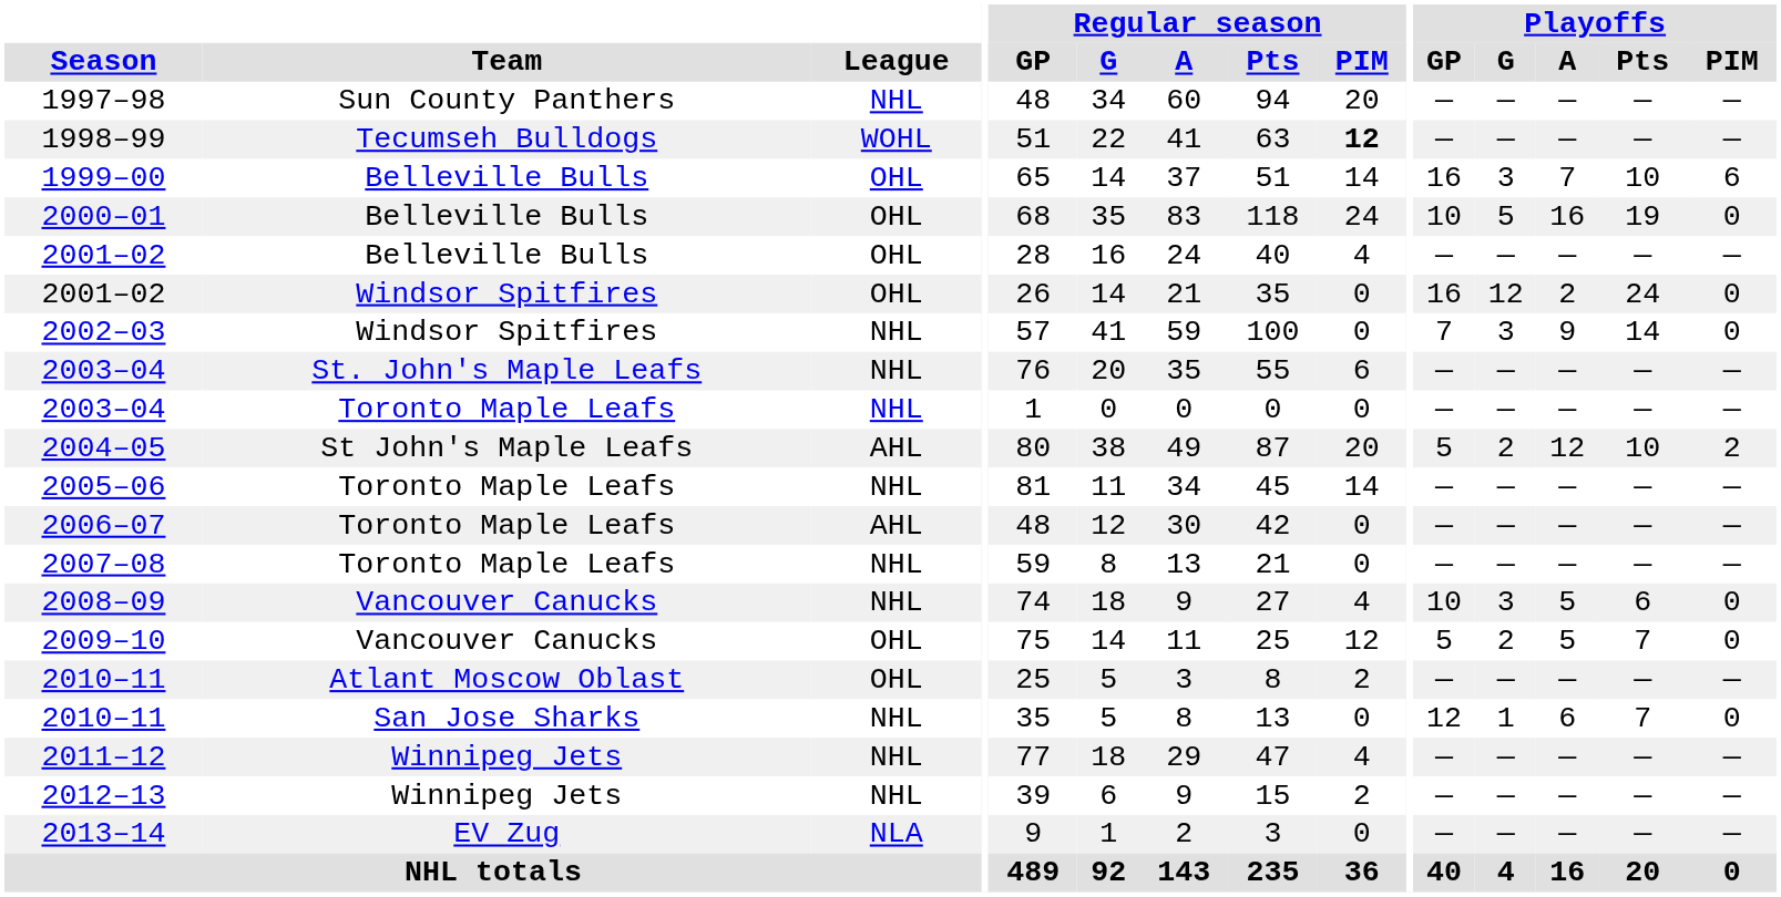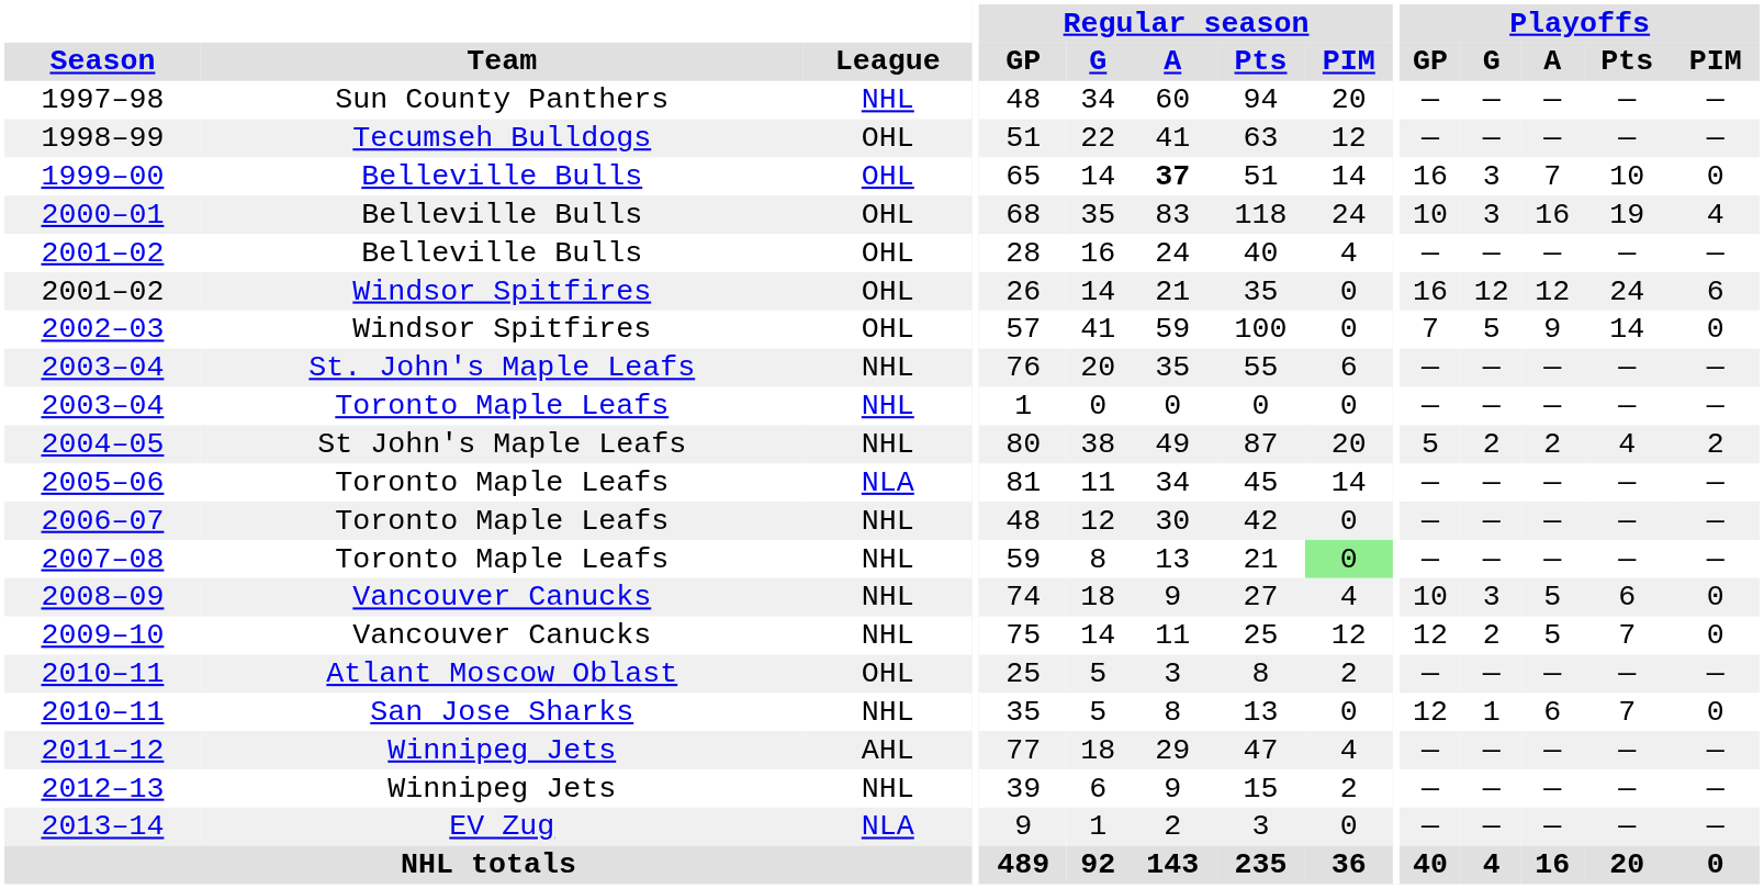 <table border="0" cellpadding="1" cellspacing="0" style="text-align:center; width:60em">
 <tr bgcolor="#e0e0e0">
 <th colspan="3" bgcolor="#ffffff"></th>
 <th rowspan="99" bgcolor="#ffffff"></th>
 <th colspan="5"><a href='#'>Regular season</a></th>
 <th rowspan="99" bgcolor="#ffffff"></th>
 <th colspan="5"><a href='#'>Playoffs</a></th>
 </tr>
 <tr bgcolor="#e0e0e0">
 <th><a href='#'>Season</a></th>
 <th>Team</th>
 <th>League</th>
 <th>GP</th>
 <th><a href='#'>G</a></th>
 <th><a href='#'>A</a></th>
 <th><a href='#'>Pts</a></th>
 <th><a href='#'>PIM</a></th>
 <th>GP</th>
 <th>G</th>
 <th>A</th>
 <th>Pts</th>
 <th>PIM</th>
 </tr>
 <tr>
 <td>1997–98</td>
 <td>Sun County Panthers</td>
 <td><a href='#'>NHL</a></td>
 <td>48</td>
 <td>34</td>
 <td>60</td>
 <td>94</td>
 <td>20</td>
 <td>—</td>
 <td>—</td>
 <td>—</td>
 <td>—</td>
 <td>—</td>
 </tr>
 <tr bgcolor="#f0f0f0">
 <td>1998–99</td>
 <td><a href='#'>Tecumseh Bulldogs</a></td>
-<td><a href='#'>WOHL</a></td>
+<td>OHL</td>
 <td>51</td>
 <td>22</td>
 <td>41</td>
 <td>63</td>
-<td><strong>12</strong></td>
+<td>12</td>
 <td>—</td>
 <td>—</td>
 <td>—</td>
 <td>—</td>
 <td>—</td>
 </tr>
 <tr>
 <td><a href='#'>1999–00</a></td>
 <td><a href='#'>Belleville Bulls</a></td>
 <td><a href='#'>OHL</a></td>
 <td>65</td>
 <td>14</td>
-<td>37</td>
+<td><strong>37</strong></td>
 <td>51</td>
 <td>14</td>
 <td>16</td>
 <td>3</td>
 <td>7</td>
 <td>10</td>
-<td>6</td>
+<td>0</td>
 </tr>
 <tr bgcolor="#f0f0f0">
 <td><a href='#'>2000–01</a></td>
 <td>Belleville Bulls</td>
 <td>OHL</td>
 <td>68</td>
 <td>35</td>
 <td>83</td>
 <td>118</td>
 <td>24</td>
 <td>10</td>
-<td>5</td>
+<td>3</td>
 <td>16</td>
 <td>19</td>
-<td>0</td>
+<td>4</td>
 </tr>
 <tr>
 <td><a href='#'>2001–02</a></td>
 <td>Belleville Bulls</td>
 <td>OHL</td>
 <td>28</td>
 <td>16</td>
 <td>24</td>
 <td>40</td>
 <td>4</td>
 <td>—</td>
 <td>—</td>
 <td>—</td>
 <td>—</td>
 <td>—</td>
 </tr>
 <tr bgcolor="#f0f0f0">
 <td>2001–02</td>
 <td><a href='#'>Windsor Spitfires</a></td>
 <td>OHL</td>
 <td>26</td>
 <td>14</td>
 <td>21</td>
 <td>35</td>
 <td>0</td>
 <td>16</td>
 <td>12</td>
-<td>2</td>
+<td>12</td>
 <td>24</td>
-<td>0</td>
+<td>6</td>
 </tr>
 <tr>
 <td><a href='#'>2002–03</a></td>
 <td>Windsor Spitfires</td>
-<td>NHL</td>
+<td>OHL</td>
 <td>57</td>
 <td>41</td>
 <td>59</td>
 <td>100</td>
 <td>0</td>
 <td>7</td>
-<td>3</td>
+<td>5</td>
 <td>9</td>
 <td>14</td>
 <td>0</td>
 </tr>
 <tr bgcolor="#f0f0f0">
 <td><a href='#'>2003–04</a></td>
 <td><a href='#'>St. John's Maple Leafs</a></td>
 <td>NHL</td>
 <td>76</td>
 <td>20</td>
 <td>35</td>
 <td>55</td>
 <td>6</td>
 <td>—</td>
 <td>—</td>
 <td>—</td>
 <td>—</td>
 <td>—</td>
 </tr>
 <tr>
 <td><a href='#'>2003–04</a></td>
 <td><a href='#'>Toronto Maple Leafs</a></td>
 <td><a href='#'>NHL</a></td>
 <td>1</td>
 <td>0</td>
 <td>0</td>
 <td>0</td>
 <td>0</td>
 <td>—</td>
 <td>—</td>
 <td>—</td>
 <td>—</td>
 <td>—</td>
 </tr>
 <tr bgcolor="#f0f0f0">
 <td><a href='#'>2004–05</a></td>
 <td>St John's Maple Leafs</td>
-<td>AHL</td>
+<td>NHL</td>
 <td>80</td>
 <td>38</td>
 <td>49</td>
 <td>87</td>
 <td>20</td>
 <td>5</td>
 <td>2</td>
-<td>12</td>
-<td>10</td>
+<td>2</td>
+<td>4</td>
 <td>2</td>
 </tr>
 <tr>
 <td><a href='#'>2005–06</a></td>
 <td>Toronto Maple Leafs</td>
-<td>NHL</td>
+<td><a href='#'>NLA</a></td>
 <td>81</td>
 <td>11</td>
 <td>34</td>
 <td>45</td>
 <td>14</td>
 <td>—</td>
 <td>—</td>
 <td>—</td>
 <td>—</td>
 <td>—</td>
 </tr>
 <tr bgcolor="#f0f0f0">
 <td><a href='#'>2006–07</a></td>
 <td>Toronto Maple Leafs</td>
-<td>AHL</td>
+<td>NHL</td>
 <td>48</td>
 <td>12</td>
 <td>30</td>
 <td>42</td>
 <td>0</td>
 <td>—</td>
 <td>—</td>
 <td>—</td>
 <td>—</td>
 <td>—</td>
 </tr>
 <tr>
 <td><a href='#'>2007–08</a></td>
 <td>Toronto Maple Leafs</td>
 <td>NHL</td>
 <td>59</td>
 <td>8</td>
 <td>13</td>
 <td>21</td>
-<td>0</td>
+<td style="background: lightgreen;">0</td>
 <td>—</td>
 <td>—</td>
 <td>—</td>
 <td>—</td>
 <td>—</td>
 </tr>
 <tr bgcolor="#f0f0f0">
 <td><a href='#'>2008–09</a></td>
 <td><a href='#'>Vancouver Canucks</a></td>
 <td>NHL</td>
 <td>74</td>
 <td>18</td>
 <td>9</td>
 <td>27</td>
 <td>4</td>
 <td>10</td>
 <td>3</td>
 <td>5</td>
 <td>6</td>
 <td>0</td>
 </tr>
 <tr>
 <td><a href='#'>2009–10</a></td>
 <td>Vancouver Canucks</td>
-<td>OHL</td>
+<td>NHL</td>
 <td>75</td>
 <td>14</td>
 <td>11</td>
 <td>25</td>
 <td>12</td>
-<td>5</td>
+<td>12</td>
 <td>2</td>
 <td>5</td>
 <td>7</td>
 <td>0</td>
 </tr>
 <tr bgcolor="#f0f0f0">
 <td><a href='#'>2010–11</a></td>
 <td><a href='#'>Atlant Moscow Oblast</a></td>
 <td>OHL</td>
 <td>25</td>
 <td>5</td>
 <td>3</td>
 <td>8</td>
 <td>2</td>
 <td>—</td>
 <td>—</td>
 <td>—</td>
 <td>—</td>
 <td>—</td>
 </tr>
 <tr>
 <td><a href='#'>2010–11</a></td>
 <td><a href='#'>San Jose Sharks</a></td>
 <td>NHL</td>
 <td>35</td>
 <td>5</td>
 <td>8</td>
 <td>13</td>
 <td>0</td>
 <td>12</td>
 <td>1</td>
 <td>6</td>
 <td>7</td>
 <td>0</td>
 </tr>
 <tr bgcolor="#f0f0f0">
 <td><a href='#'>2011–12</a></td>
 <td><a href='#'>Winnipeg Jets</a></td>
-<td>NHL</td>
+<td>AHL</td>
 <td>77</td>
 <td>18</td>
 <td>29</td>
 <td>47</td>
 <td>4</td>
 <td>—</td>
 <td>—</td>
 <td>—</td>
 <td>—</td>
 <td>—</td>
 </tr>
 <tr>
 <td><a href='#'>2012–13</a></td>
 <td>Winnipeg Jets</td>
 <td>NHL</td>
 <td>39</td>
 <td>6</td>
 <td>9</td>
 <td>15</td>
 <td>2</td>
 <td>—</td>
 <td>—</td>
 <td>—</td>
 <td>—</td>
 <td>—</td>
 </tr>
 <tr bgcolor="#f0f0f0">
 <td><a href='#'>2013–14</a></td>
 <td><a href='#'>EV Zug</a></td>
 <td><a href='#'>NLA</a></td>
 <td>9</td>
 <td>1</td>
 <td>2</td>
 <td>3</td>
 <td>0</td>
 <td>—</td>
 <td>—</td>
 <td>—</td>
 <td>—</td>
 <td>—</td>
 </tr>
 <tr bgcolor="#e0e0e0">
 <th colspan=3>NHL totals</th>
 <th>489</th>
 <th>92</th>
 <th>143</th>
 <th>235</th>
 <th>36</th>
 <th>40</th>
 <th>4</th>
 <th>16</th>
 <th>20</th>
 <th>0</th>
 </tr>
 </table>
